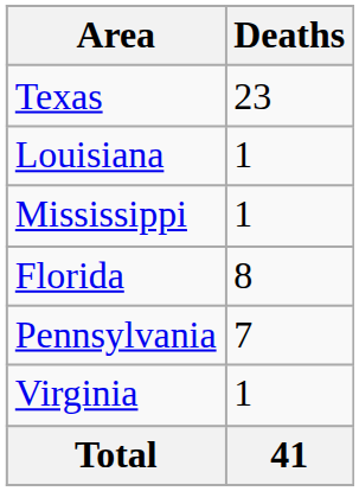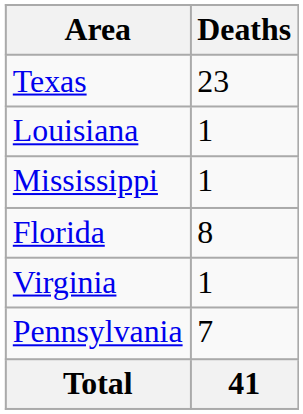 <table class="wikitable"  style="float:right; margin:0 0 1em 1em;">
 <tr>
 <th>Area</th>
 <th>Deaths</th>
 </tr>
 <tr>
 <td><a href='#'>Texas</a></td>
 <td>23</td>
 </tr>
 <tr>
 <td><a href='#'>Louisiana</a></td>
 <td>1</td>
 </tr>
 <tr>
 <td><a href='#'>Mississippi</a></td>
 <td>1</td>
 </tr>
 <tr>
 <td><a href='#'>Florida</a></td>
 <td>8</td>
 </tr>
 <tr>
+<td><a href='#'>Virginia</a></td>
+<td>1</td>
+</tr>
+<tr>
 <td><a href='#'>Pennsylvania</a></td>
 <td>7</td>
-</tr>
-<tr>
-<td><a href='#'>Virginia</a></td>
-<td>1</td>
 </tr>
 <tr>
 <th>Total</th>
 <th>41</th>
 </tr>
 </table>
